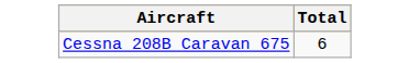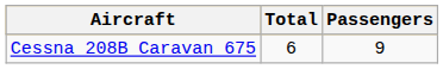 <table class="wikitable" style="margin:1em auto;">
 <tr style="background:#c90;">
 <th>Aircraft</th>
 <th>Total</th>
+<th>Passengers</th>
 </tr>
 <tr>
 <td><a href='#'>Cessna 208B Caravan 675</a></td>
 <td style="text-align:center;">6</td>
+<td style="text-align:center;">9</td>
 </tr>
 </table>
